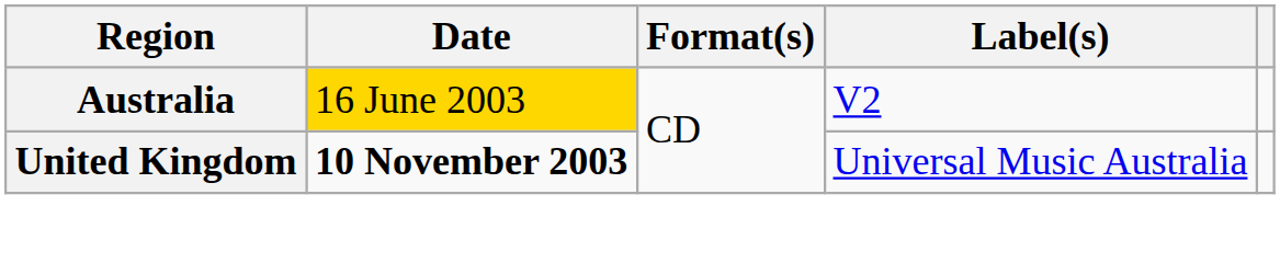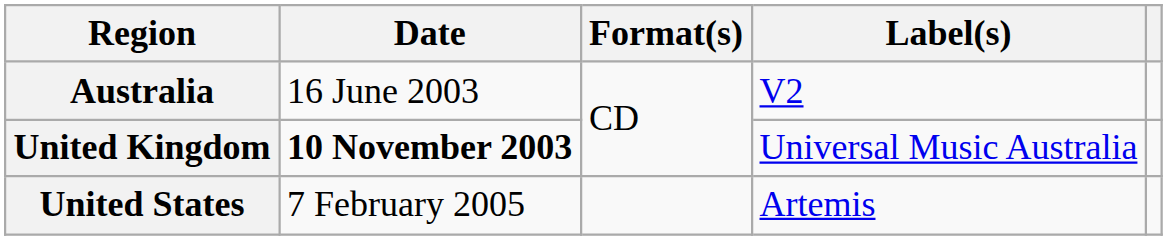 <table class="wikitable plainrowheaders">
 <tr>
 <th scope="col">Region</th>
 <th scope="col">Date</th>
 <th scope="col">Format(s)</th>
 <th scope="col">Label(s)</th>
 <th scope="col"></th>
 </tr>
 <tr>
 <th scope="row">Australia</th>
-<td style="background: gold;">16 June 2003</td>
+<td>16 June 2003</td>
 <td rowspan="2">CD</td>
 <td><a href='#'>V2</a></td>
 <td></td>
 </tr>
 <tr>
 <th scope="row">United Kingdom</th>
 <td><strong>10 November 2003</strong></td>
 <td><a href='#'>Universal Music Australia</a></td>
 <td></td>
 </tr>
+<tr>
+<th scope="row">United States</th>
+<td>7 February 2005</td>
+<td></td>
+<td><a href='#'>Artemis</a></td>
+<td></td>
+</tr>
 </table>
